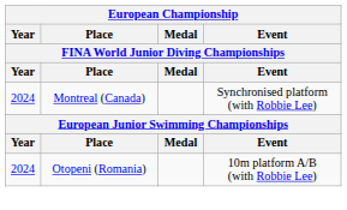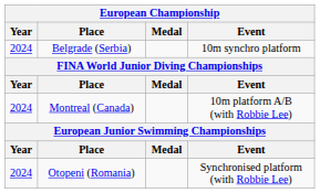 <table class="wikitable center col2izq" style="text-align:center;width:445px;">
 <tr>
 <th colspan="4"><a href='#'>European Championship</a></th>
 </tr>
 <tr>
 <th>Year</th>
 <th>Place</th>
 <th>Medal</th>
 <th>Event</th>
+</tr>
+<tr>
+<td><a href='#'>2024</a></td>
+<td><a href='#'>Belgrade</a> (<a href='#'>Serbia</a>)</td>
+<td></td>
+<td>10m synchro platform</td>
 </tr>
 <tr>
 <th colspan="4"><strong><a href='#'>FINA World Junior Diving Championships</a></strong></th>
 </tr>
 <tr>
 <th>Year</th>
 <th>Place</th>
 <th>Medal</th>
 <th>Event</th>
 </tr>
 <tr>
 <td><a href='#'>2024</a></td>
 <td><a href='#'>Montreal</a> (<a href='#'>Canada</a>)</td>
 <td></td>
-<td>Synchronised platform<br>(with <a href='#'>Robbie Lee</a>)</td>
+<td>10m platform A/B<br>(with <a href='#'>Robbie Lee</a>)</td>
 </tr>
 <tr>
 <th colspan="4"><strong><a href='#'>European Junior Swimming Championships</a></strong></th>
 </tr>
 <tr>
 <th>Year</th>
 <th>Place</th>
 <th>Medal</th>
 <th>Event</th>
 </tr>
 <tr>
 <td><a href='#'>2024</a></td>
 <td><a href='#'>Otopeni</a> (<a href='#'>Romania</a>)</td>
 <td></td>
-<td>10m platform A/B<br>(with <a href='#'>Robbie Lee</a>)</td>
+<td>Synchronised platform<br>(with <a href='#'>Robbie Lee</a>)</td>
 </tr>
 </table>
